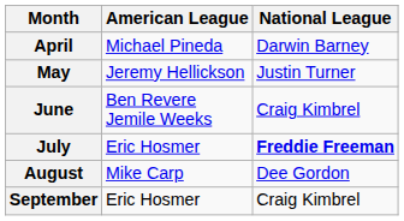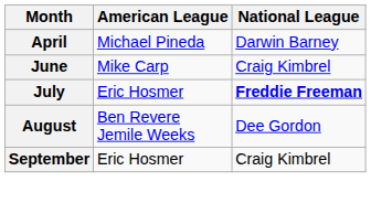 <table class="wikitable">
 <tr>
 <th>Month</th>
 <th>American League</th>
 <th>National League</th>
 </tr>
 <tr>
 <th>April</th>
 <td><a href='#'>Michael Pineda</a></td>
 <td><a href='#'>Darwin Barney</a></td>
 </tr>
 <tr>
-<th>May</th>
-<td><a href='#'>Jeremy Hellickson</a></td>
-<td><a href='#'>Justin Turner</a></td>
-</tr>
-<tr>
 <th>June</th>
-<td><a href='#'>Ben Revere</a><br><a href='#'>Jemile Weeks</a></td>
+<td><a href='#'>Mike Carp</a></td>
 <td><a href='#'>Craig Kimbrel</a></td>
 </tr>
 <tr>
 <th>July</th>
 <td><a href='#'>Eric Hosmer</a></td>
 <td><strong><a href='#'>Freddie Freeman</a></strong></td>
 </tr>
 <tr>
 <th>August</th>
-<td><a href='#'>Mike Carp</a></td>
+<td><a href='#'>Ben Revere</a><br><a href='#'>Jemile Weeks</a></td>
 <td><a href='#'>Dee Gordon</a></td>
 </tr>
 <tr>
 <th>September</th>
 <td>Eric Hosmer</td>
 <td>Craig Kimbrel</td>
 </tr>
 </table>
